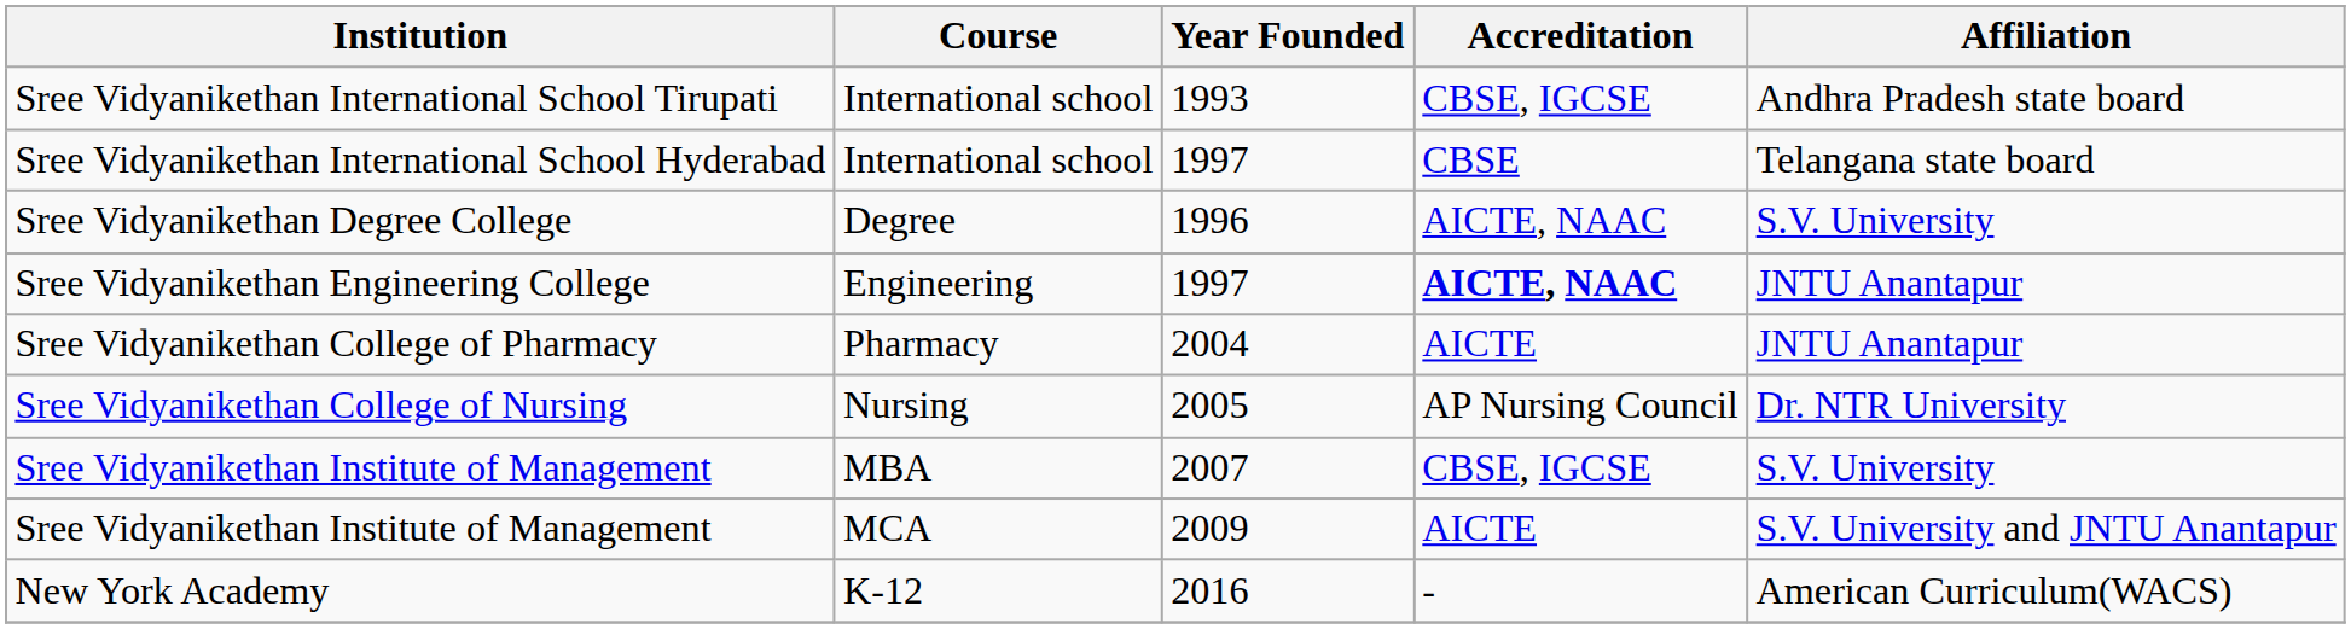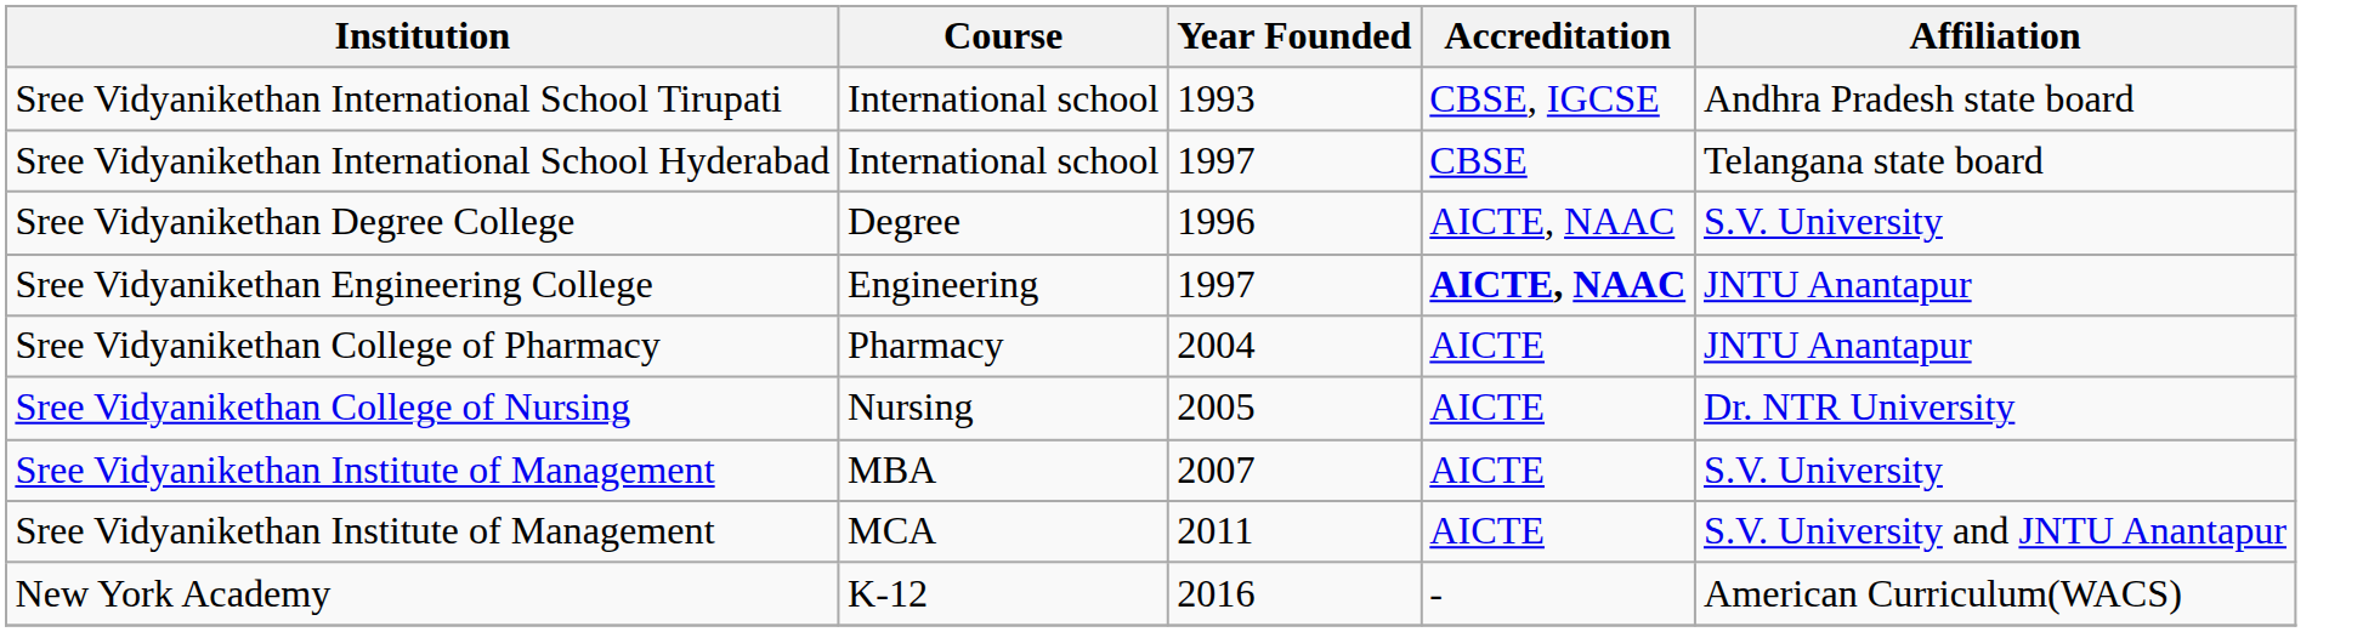 <table class="wikitable">
 <tr>
 <th>Institution</th>
 <th>Course</th>
 <th>Year Founded</th>
 <th>Accreditation</th>
 <th>Affiliation</th>
 </tr>
 <tr>
 <td>Sree Vidyanikethan International School Tirupati</td>
 <td>International school</td>
 <td>1993</td>
 <td><a href='#'>CBSE</a>, <a href='#'>IGCSE</a></td>
 <td>Andhra Pradesh state board</td>
 </tr>
 <tr>
 <td>Sree Vidyanikethan International School Hyderabad</td>
 <td>International school</td>
 <td>1997</td>
 <td><a href='#'>CBSE</a></td>
 <td>Telangana state board</td>
 </tr>
 <tr>
 <td>Sree Vidyanikethan Degree College</td>
 <td>Degree</td>
 <td>1996</td>
 <td><a href='#'>AICTE</a>, <a href='#'>NAAC</a></td>
 <td><a href='#'>S.V. University</a></td>
 </tr>
 <tr>
 <td>Sree Vidyanikethan Engineering College</td>
 <td>Engineering</td>
 <td>1997</td>
 <td><strong><a href='#'>AICTE</a>, <a href='#'>NAAC</a></strong></td>
 <td><a href='#'>JNTU Anantapur</a></td>
 </tr>
 <tr>
 <td>Sree Vidyanikethan College of Pharmacy</td>
 <td>Pharmacy</td>
 <td>2004</td>
 <td><a href='#'>AICTE</a></td>
 <td><a href='#'>JNTU Anantapur</a></td>
 </tr>
 <tr>
 <td><a href='#'>Sree Vidyanikethan College of Nursing</a></td>
 <td>Nursing</td>
 <td>2005</td>
-<td>AP Nursing Council</td>
+<td><a href='#'>AICTE</a></td>
 <td><a href='#'>Dr. NTR University</a></td>
 </tr>
 <tr>
 <td><a href='#'>Sree Vidyanikethan Institute of Management</a></td>
 <td>MBA</td>
 <td>2007</td>
-<td><a href='#'>CBSE</a>, <a href='#'>IGCSE</a></td>
+<td><a href='#'>AICTE</a></td>
 <td><a href='#'>S.V. University</a></td>
 </tr>
 <tr>
 <td>Sree Vidyanikethan Institute of Management</td>
 <td>MCA</td>
-<td>2009</td>
+<td>2011</td>
 <td><a href='#'>AICTE</a></td>
 <td><a href='#'>S.V. University</a> and <a href='#'>JNTU Anantapur</a></td>
 </tr>
 <tr>
 <td>New York Academy</td>
 <td>K-12</td>
 <td>2016</td>
 <td>-</td>
 <td>American Curriculum(WACS)</td>
 </tr>
 <tr>
 </tr>
 </table>
